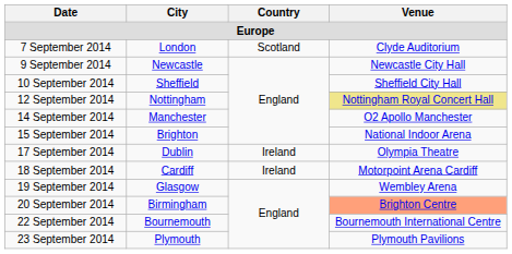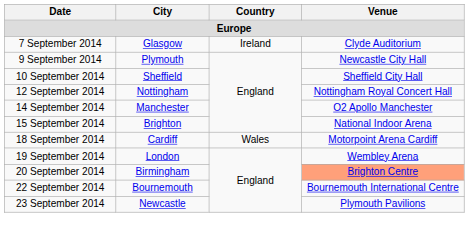 <table class="wikitable" style="text-align:center;">
 <tr>
 <th style="width:170px;">Date</th>
 <th style="width:140px;">City</th>
 <th style="width:140px;">Country</th>
 <th style="width:250px;">Venue</th>
 </tr>
 <tr style="background:#ddd;">
 <td colspan=4><strong>Europe</strong></td>
 </tr>
 <tr>
 <td>7 September 2014</td>
-<td><a href='#'>London</a></td>
-<td>Scotland</td>
+<td><a href='#'>Glasgow</a></td>
+<td>Ireland</td>
 <td><a href='#'>Clyde Auditorium</a></td>
 </tr>
 <tr>
 <td>9 September 2014</td>
-<td><a href='#'>Newcastle</a></td>
+<td><a href='#'>Plymouth</a></td>
 <td rowspan="5">England</td>
 <td><a href='#'>Newcastle City Hall</a></td>
 </tr>
 <tr>
 <td>10 September 2014</td>
 <td><a href='#'>Sheffield</a></td>
 <td><a href='#'>Sheffield City Hall</a></td>
 </tr>
 <tr>
 <td>12 September 2014</td>
 <td><a href='#'>Nottingham</a></td>
-<td style="background: khaki;"><a href='#'>Nottingham Royal Concert Hall</a></td>
+<td><a href='#'>Nottingham Royal Concert Hall</a></td>
 </tr>
 <tr>
 <td>14 September 2014</td>
 <td><a href='#'>Manchester</a></td>
 <td><a href='#'>O2 Apollo Manchester</a></td>
 </tr>
 <tr>
 <td>15 September 2014</td>
 <td><a href='#'>Brighton</a></td>
 <td><a href='#'>National Indoor Arena</a></td>
 </tr>
 <tr>
-<td>17 September 2014</td>
-<td><a href='#'>Dublin</a></td>
-<td>Ireland</td>
-<td><a href='#'>Olympia Theatre</a></td>
-</tr>
-<tr>
 <td>18 September 2014</td>
 <td><a href='#'>Cardiff</a></td>
-<td>Ireland</td>
+<td>Wales</td>
 <td><a href='#'>Motorpoint Arena Cardiff</a></td>
 </tr>
 <tr>
 <td>19 September 2014</td>
-<td><a href='#'>Glasgow</a></td>
+<td><a href='#'>London</a></td>
 <td rowspan="4">England</td>
 <td><a href='#'>Wembley Arena</a></td>
 </tr>
 <tr>
 <td>20 September 2014</td>
 <td><a href='#'>Birmingham</a></td>
 <td style="background: lightsalmon;"><a href='#'>Brighton Centre</a></td>
 </tr>
 <tr>
 <td>22 September 2014</td>
 <td><a href='#'>Bournemouth</a></td>
 <td><a href='#'>Bournemouth International Centre</a></td>
 </tr>
 <tr>
 <td>23 September 2014</td>
-<td><a href='#'>Plymouth</a></td>
+<td><a href='#'>Newcastle</a></td>
 <td><a href='#'>Plymouth Pavilions</a></td>
 </tr>
 </table>
